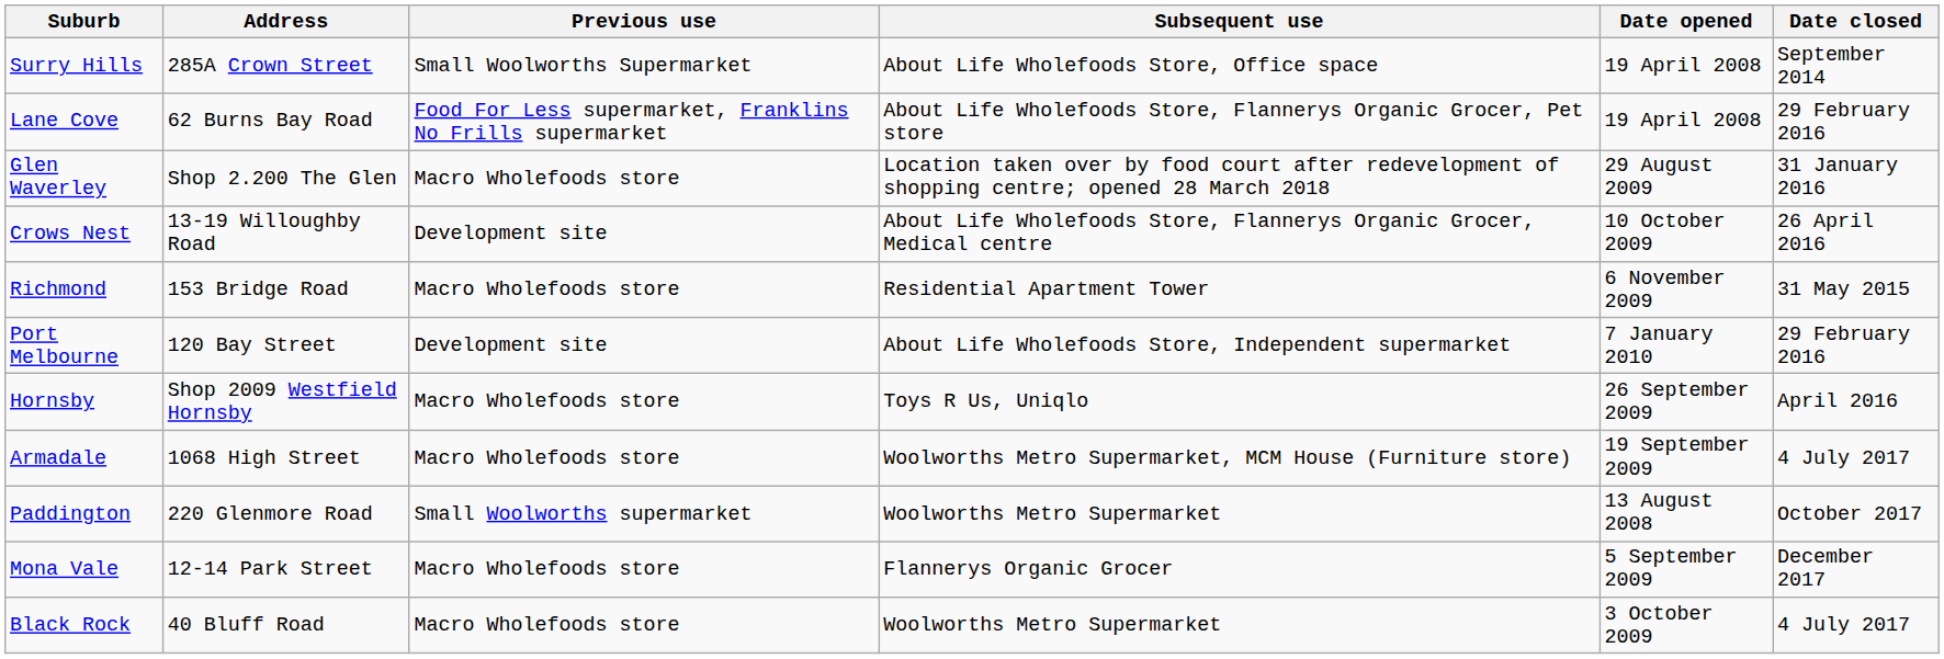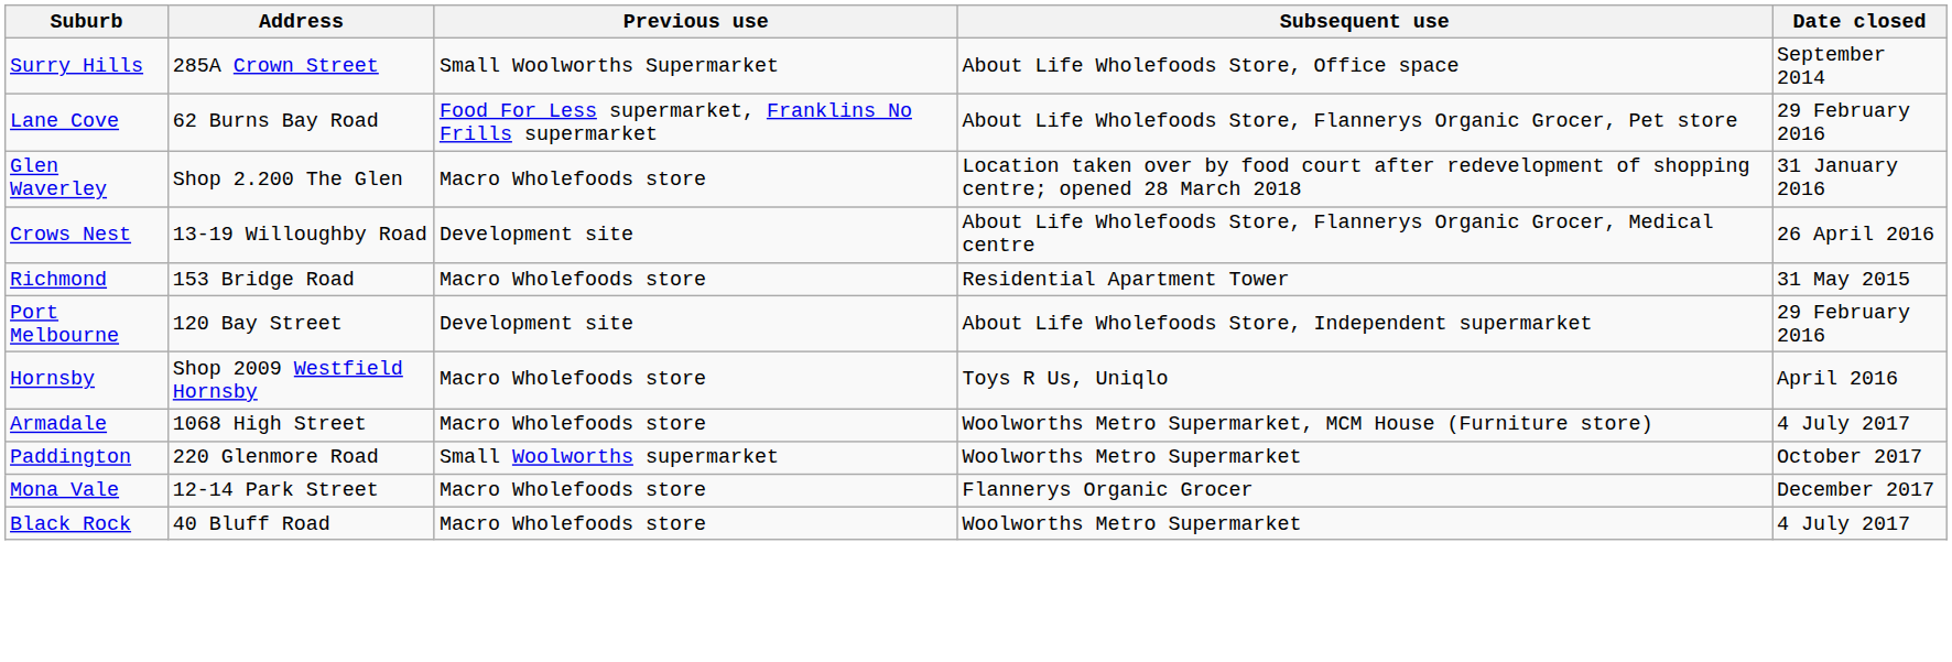 <table class="wikitable">
 <tr>
 <th>Suburb</th>
 <th>Address</th>
 <th>Previous use</th>
 <th>Subsequent use</th>
-<th>Date opened</th>
 <th>Date closed</th>
 </tr>
 <tr>
 <td><a href='#'>Surry Hills</a></td>
 <td>285A <a href='#'>Crown Street</a></td>
 <td>Small Woolworths Supermarket</td>
 <td>About Life Wholefoods Store, Office space</td>
-<td>19 April 2008</td>
 <td>September 2014</td>
 </tr>
 <tr>
 <td><a href='#'>Lane Cove</a></td>
 <td>62 Burns Bay Road</td>
 <td><a href='#'>Food For Less</a> supermarket, <a href='#'>Franklins No Frills</a> supermarket</td>
 <td>About Life Wholefoods Store, Flannerys Organic Grocer, Pet store</td>
-<td>19 April 2008</td>
 <td>29 February 2016</td>
 </tr>
 <tr>
 <td><a href='#'>Glen Waverley</a></td>
 <td>Shop 2.200 The Glen</td>
 <td>Macro Wholefoods store</td>
 <td>Location taken over by food court after redevelopment of shopping centre; opened 28 March 2018</td>
-<td>29 August 2009</td>
 <td>31 January 2016</td>
 </tr>
 <tr>
 <td><a href='#'>Crows Nest</a></td>
 <td>13-19 Willoughby Road</td>
 <td>Development site</td>
 <td>About Life Wholefoods Store, Flannerys Organic Grocer, Medical centre</td>
-<td>10 October 2009</td>
 <td>26 April 2016</td>
 </tr>
 <tr>
 <td><a href='#'>Richmond</a></td>
 <td>153 Bridge Road</td>
 <td>Macro Wholefoods store</td>
 <td>Residential Apartment Tower</td>
-<td>6 November 2009</td>
 <td>31 May 2015</td>
 </tr>
 <tr>
 <td><a href='#'>Port Melbourne</a></td>
 <td>120 Bay Street</td>
 <td>Development site</td>
 <td>About Life Wholefoods Store, Independent supermarket</td>
-<td>7 January 2010</td>
 <td>29 February 2016</td>
 </tr>
 <tr>
 <td><a href='#'>Hornsby</a></td>
 <td>Shop 2009 <a href='#'>Westfield Hornsby</a></td>
 <td>Macro Wholefoods store</td>
 <td>Toys R Us, Uniqlo</td>
-<td>26 September 2009</td>
 <td>April 2016</td>
 </tr>
 <tr>
 <td><a href='#'>Armadale</a></td>
 <td>1068 High Street</td>
 <td>Macro Wholefoods store</td>
 <td>Woolworths Metro Supermarket, MCM House (Furniture store)</td>
-<td>19 September 2009</td>
 <td>4 July 2017</td>
 </tr>
 <tr>
 <td><a href='#'>Paddington</a></td>
 <td>220 Glenmore Road</td>
 <td>Small <a href='#'>Woolworths</a> supermarket</td>
 <td>Woolworths Metro Supermarket</td>
-<td>13 August 2008</td>
 <td>October 2017</td>
 </tr>
 <tr>
 <td><a href='#'>Mona Vale</a></td>
 <td>12-14 Park Street</td>
 <td>Macro Wholefoods store</td>
 <td>Flannerys Organic Grocer</td>
-<td>5 September 2009</td>
 <td>December 2017</td>
 </tr>
 <tr>
 <td><a href='#'>Black Rock</a></td>
 <td>40 Bluff Road</td>
 <td>Macro Wholefoods store</td>
 <td>Woolworths Metro Supermarket</td>
-<td>3 October 2009</td>
 <td>4 July 2017</td>
 </tr>
 </table>
